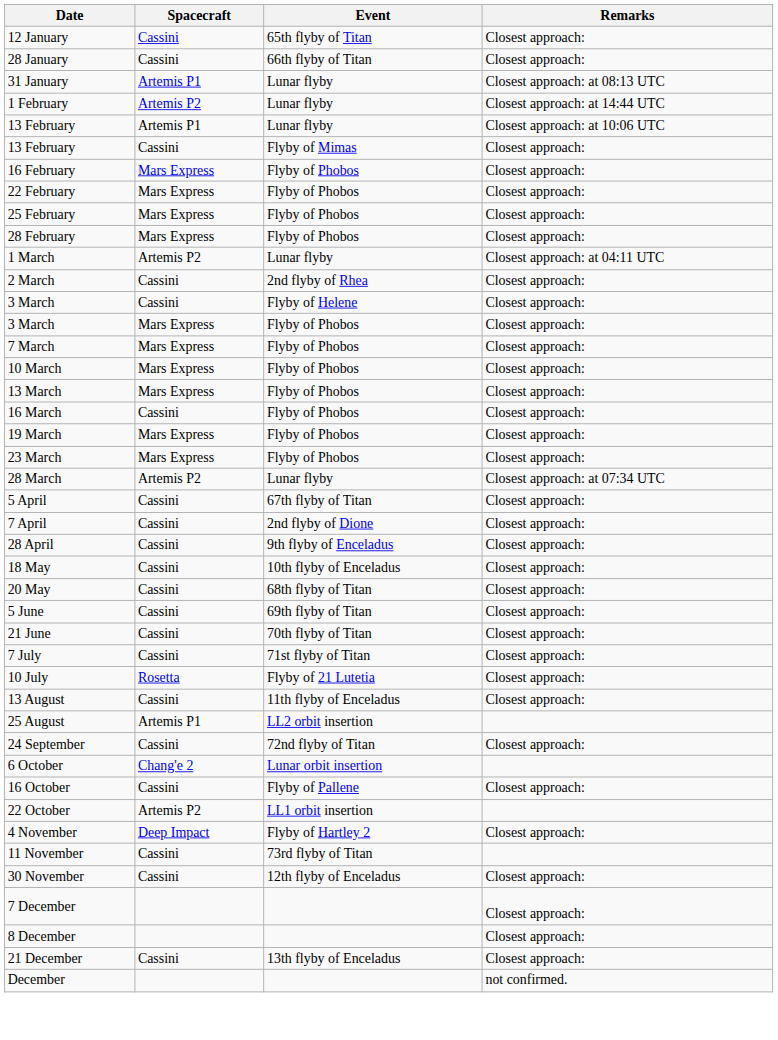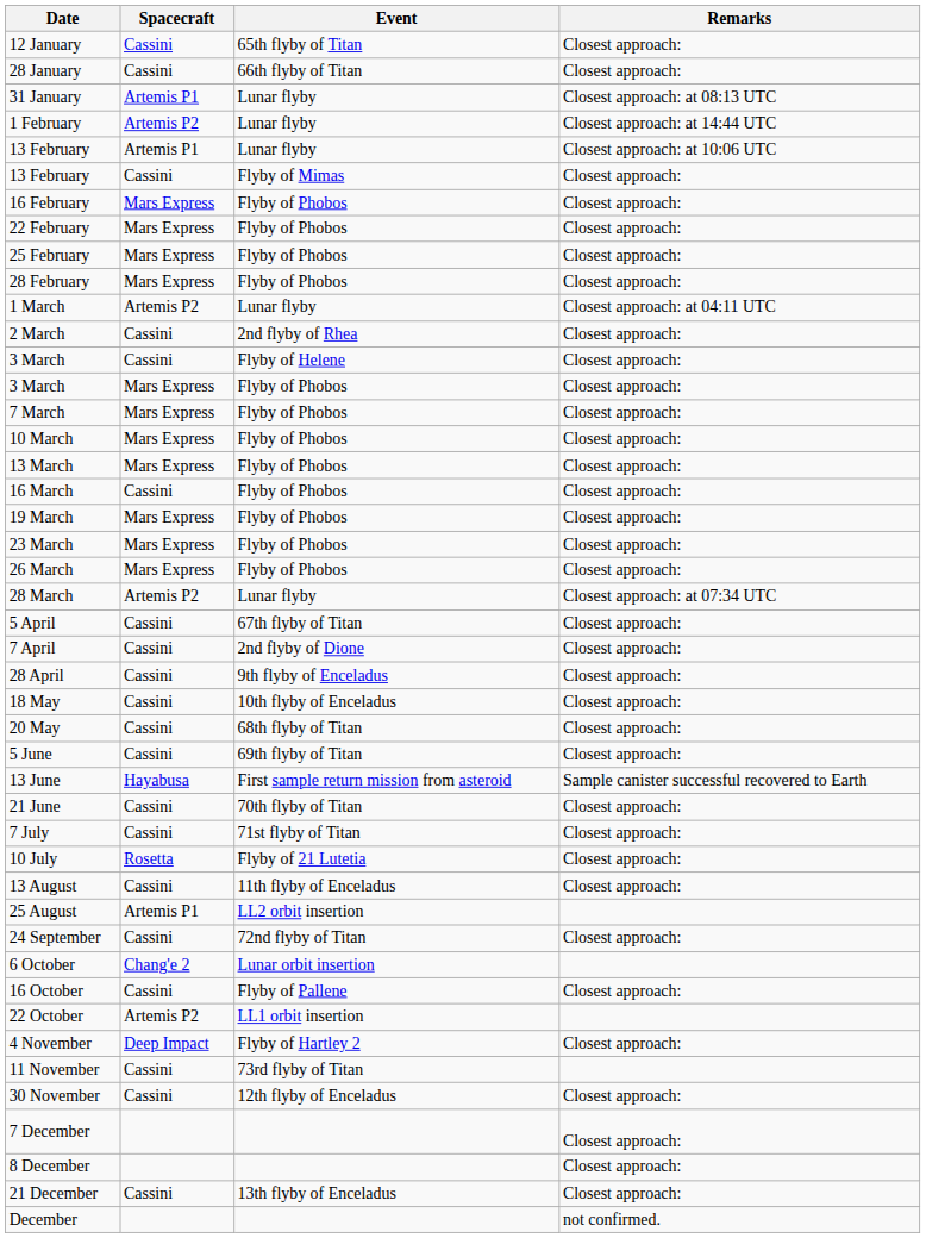 <table class="wikitable" style="width:100%;">
 <tr>
 <th>Date</th>
 <th>Spacecraft</th>
 <th>Event</th>
 <th>Remarks</th>
 </tr>
 <tr>
 <td>12 January</td>
 <td><a href='#'>Cassini</a></td>
 <td>65th flyby of <a href='#'>Titan</a></td>
 <td>Closest approach: </td>
 </tr>
 <tr>
 <td>28 January</td>
 <td>Cassini</td>
 <td>66th flyby of Titan</td>
 <td>Closest approach: </td>
 </tr>
 <tr>
 <td>31 January</td>
 <td><a href='#'>Artemis P1</a></td>
 <td>Lunar flyby</td>
 <td>Closest approach:  at 08:13 UTC</td>
 </tr>
 <tr>
 <td>1 February</td>
 <td><a href='#'>Artemis P2</a></td>
 <td>Lunar flyby</td>
 <td>Closest approach:  at 14:44 UTC</td>
 </tr>
 <tr>
 <td>13 February</td>
 <td>Artemis P1</td>
 <td>Lunar flyby</td>
 <td>Closest approach:  at 10:06 UTC</td>
 </tr>
 <tr>
 <td>13 February</td>
 <td>Cassini</td>
 <td>Flyby of <a href='#'>Mimas</a></td>
 <td>Closest approach: </td>
 </tr>
 <tr>
 <td>16 February</td>
 <td><a href='#'>Mars Express</a></td>
 <td>Flyby of <a href='#'>Phobos</a></td>
 <td>Closest approach: </td>
 </tr>
 <tr>
 <td>22 February</td>
 <td>Mars Express</td>
 <td>Flyby of Phobos</td>
 <td>Closest approach: </td>
 </tr>
 <tr>
 <td>25 February</td>
 <td>Mars Express</td>
 <td>Flyby of Phobos</td>
 <td>Closest approach: </td>
 </tr>
 <tr>
 <td>28 February</td>
 <td>Mars Express</td>
 <td>Flyby of Phobos</td>
 <td>Closest approach: </td>
 </tr>
 <tr>
 <td>1 March</td>
 <td>Artemis P2</td>
 <td>Lunar flyby</td>
 <td>Closest approach:  at 04:11 UTC</td>
 </tr>
 <tr>
 <td>2 March</td>
 <td>Cassini</td>
 <td>2nd flyby of <a href='#'>Rhea</a></td>
 <td>Closest approach: </td>
 </tr>
 <tr>
 <td>3 March</td>
 <td>Cassini</td>
 <td>Flyby of <a href='#'>Helene</a></td>
 <td>Closest approach: </td>
 </tr>
 <tr>
 <td>3 March</td>
 <td>Mars Express</td>
 <td>Flyby of Phobos</td>
 <td>Closest approach: </td>
 </tr>
 <tr>
 <td>7 March</td>
 <td>Mars Express</td>
 <td>Flyby of Phobos</td>
 <td>Closest approach: </td>
 </tr>
 <tr>
 <td>10 March</td>
 <td>Mars Express</td>
 <td>Flyby of Phobos</td>
 <td>Closest approach: </td>
 </tr>
 <tr>
 <td>13 March</td>
 <td>Mars Express</td>
 <td>Flyby of Phobos</td>
 <td>Closest approach: </td>
 </tr>
 <tr>
 <td>16 March</td>
 <td>Cassini</td>
 <td>Flyby of Phobos</td>
 <td>Closest approach: </td>
 </tr>
 <tr>
 <td>19 March</td>
 <td>Mars Express</td>
 <td>Flyby of Phobos</td>
 <td>Closest approach: </td>
 </tr>
 <tr>
 <td>23 March</td>
 <td>Mars Express</td>
 <td>Flyby of Phobos</td>
 <td>Closest approach: </td>
 </tr>
 <tr>
+<td>26 March</td>
+<td>Mars Express</td>
+<td>Flyby of Phobos</td>
+<td>Closest approach: </td>
+</tr>
+<tr>
 <td>28 March</td>
 <td>Artemis P2</td>
 <td>Lunar flyby</td>
 <td>Closest approach:  at 07:34 UTC</td>
 </tr>
 <tr>
 <td>5 April</td>
 <td>Cassini</td>
 <td>67th flyby of Titan</td>
 <td>Closest approach: </td>
 </tr>
 <tr>
 <td>7 April</td>
 <td>Cassini</td>
 <td>2nd flyby of <a href='#'>Dione</a></td>
 <td>Closest approach: </td>
 </tr>
 <tr>
 <td>28 April</td>
 <td>Cassini</td>
 <td>9th flyby of <a href='#'>Enceladus</a></td>
 <td>Closest approach: </td>
 </tr>
 <tr>
 <td>18 May</td>
 <td>Cassini</td>
 <td>10th flyby of Enceladus</td>
 <td>Closest approach: </td>
 </tr>
 <tr>
 <td>20 May</td>
 <td>Cassini</td>
 <td>68th flyby of Titan</td>
 <td>Closest approach: </td>
 </tr>
 <tr>
 <td>5 June</td>
 <td>Cassini</td>
 <td>69th flyby of Titan</td>
 <td>Closest approach: </td>
+</tr>
+<tr>
+<td>13 June</td>
+<td><a href='#'>Hayabusa</a></td>
+<td>First <a href='#'>sample return mission</a> from <a href='#'>asteroid</a></td>
+<td>Sample canister successful recovered to Earth</td>
 </tr>
 <tr>
 <td>21 June</td>
 <td>Cassini</td>
 <td>70th flyby of Titan</td>
 <td>Closest approach: </td>
 </tr>
 <tr>
 <td>7 July</td>
 <td>Cassini</td>
 <td>71st flyby of Titan</td>
 <td>Closest approach: </td>
 </tr>
 <tr>
 <td>10 July</td>
 <td><a href='#'>Rosetta</a></td>
 <td>Flyby of <a href='#'>21 Lutetia</a></td>
 <td>Closest approach: </td>
 </tr>
 <tr>
 <td>13 August</td>
 <td>Cassini</td>
 <td>11th flyby of Enceladus</td>
 <td>Closest approach: </td>
 </tr>
 <tr>
 <td>25 August</td>
 <td>Artemis P1</td>
 <td><a href='#'>LL2 orbit</a> insertion</td>
 <td></td>
 </tr>
 <tr>
 <td>24 September</td>
 <td>Cassini</td>
 <td>72nd flyby of Titan</td>
 <td>Closest approach: </td>
 </tr>
 <tr>
 <td>6 October</td>
 <td><a href='#'>Chang'e 2</a></td>
 <td><a href='#'>Lunar orbit insertion</a></td>
 <td></td>
 </tr>
 <tr>
 <td>16 October</td>
 <td>Cassini</td>
 <td>Flyby of <a href='#'>Pallene</a></td>
 <td>Closest approach: </td>
 </tr>
 <tr>
 <td>22 October</td>
 <td>Artemis P2</td>
 <td><a href='#'>LL1 orbit</a> insertion</td>
 <td></td>
 </tr>
 <tr>
 <td>4 November</td>
 <td><a href='#'>Deep Impact</a></td>
 <td>Flyby of <a href='#'>Hartley 2</a></td>
 <td>Closest approach: </td>
 </tr>
 <tr>
 <td>11 November</td>
 <td>Cassini</td>
 <td>73rd flyby of Titan</td>
 <td></td>
 </tr>
 <tr>
 <td>30 November</td>
 <td>Cassini</td>
 <td>12th flyby of Enceladus</td>
 <td>Closest approach: </td>
 </tr>
 <tr>
 <td>7 December</td>
 <td></td>
 <td></td>
 <td> <br>Closest approach: </td>
 </tr>
 <tr>
 <td>8 December</td>
 <td></td>
 <td></td>
 <td>Closest approach: </td>
 </tr>
 <tr>
 <td>21 December</td>
 <td>Cassini</td>
 <td>13th flyby of Enceladus</td>
 <td>Closest approach: </td>
 </tr>
 <tr>
 <td>December</td>
 <td></td>
 <td></td>
 <td>not confirmed.</td>
 </tr>
 </table>
